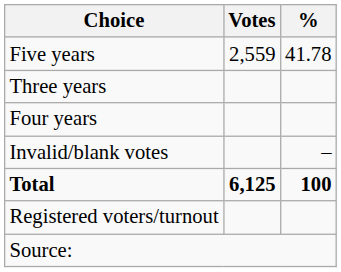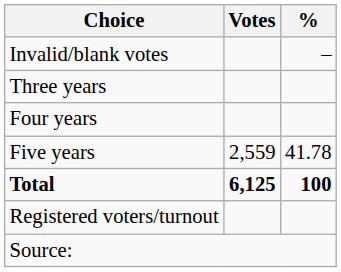 <table class=wikitable style=text-align:right>
 <tr>
 <th>Choice</th>
 <th>Votes</th>
 <th>%</th>
 </tr>
 <tr>
-<td align=left>Five years</td>
-<td>2,559</td>
-<td>41.78</td>
+<td align=left>Invalid/blank votes</td>
+<td></td>
+<td>–</td>
 </tr>
 <tr>
 <td align=left>Three years</td>
 <td></td>
 <td></td>
 </tr>
 <tr>
 <td align=left>Four years</td>
 <td></td>
 <td></td>
 </tr>
 <tr>
-<td align=left>Invalid/blank votes</td>
-<td></td>
-<td>–</td>
+<td align=left>Five years</td>
+<td>2,559</td>
+<td>41.78</td>
 </tr>
 <tr>
 <td align=left><strong>Total</strong></td>
 <td><strong>6,125</strong></td>
 <td><strong>100</strong></td>
 </tr>
 <tr>
 <td align=left>Registered voters/turnout</td>
 <td></td>
 <td></td>
 </tr>
 <tr>
 <td align=left colspan=3>Source: </td>
 </tr>
 </table>
